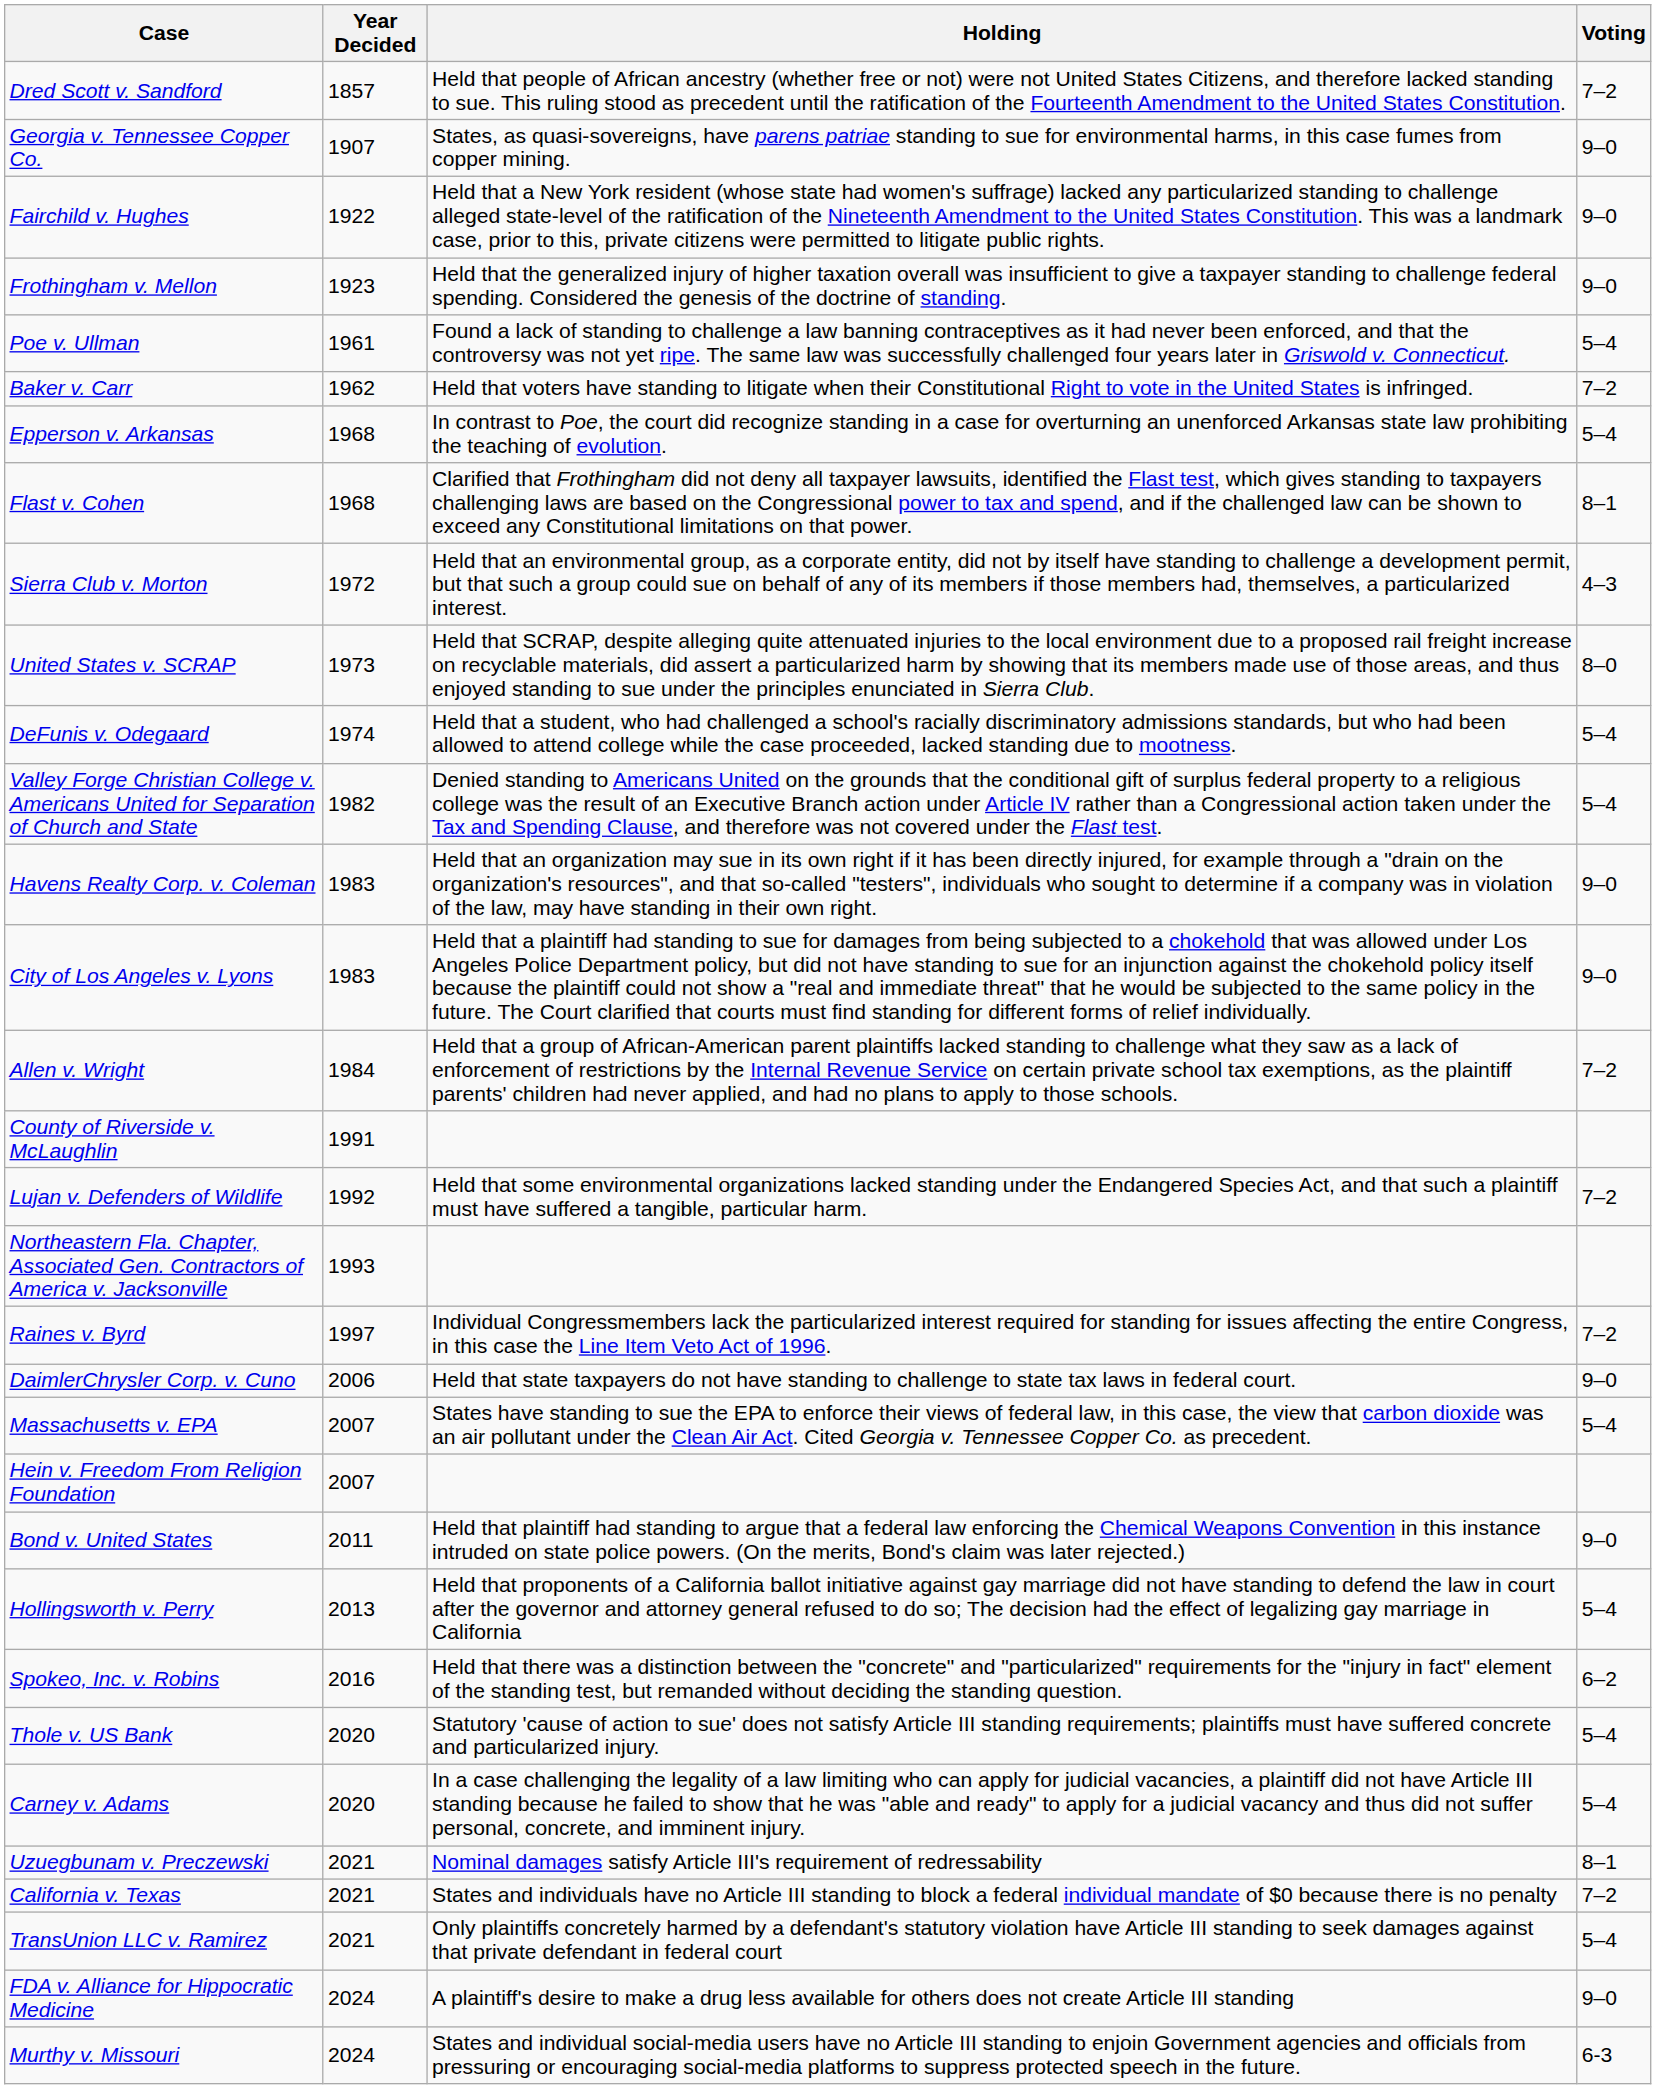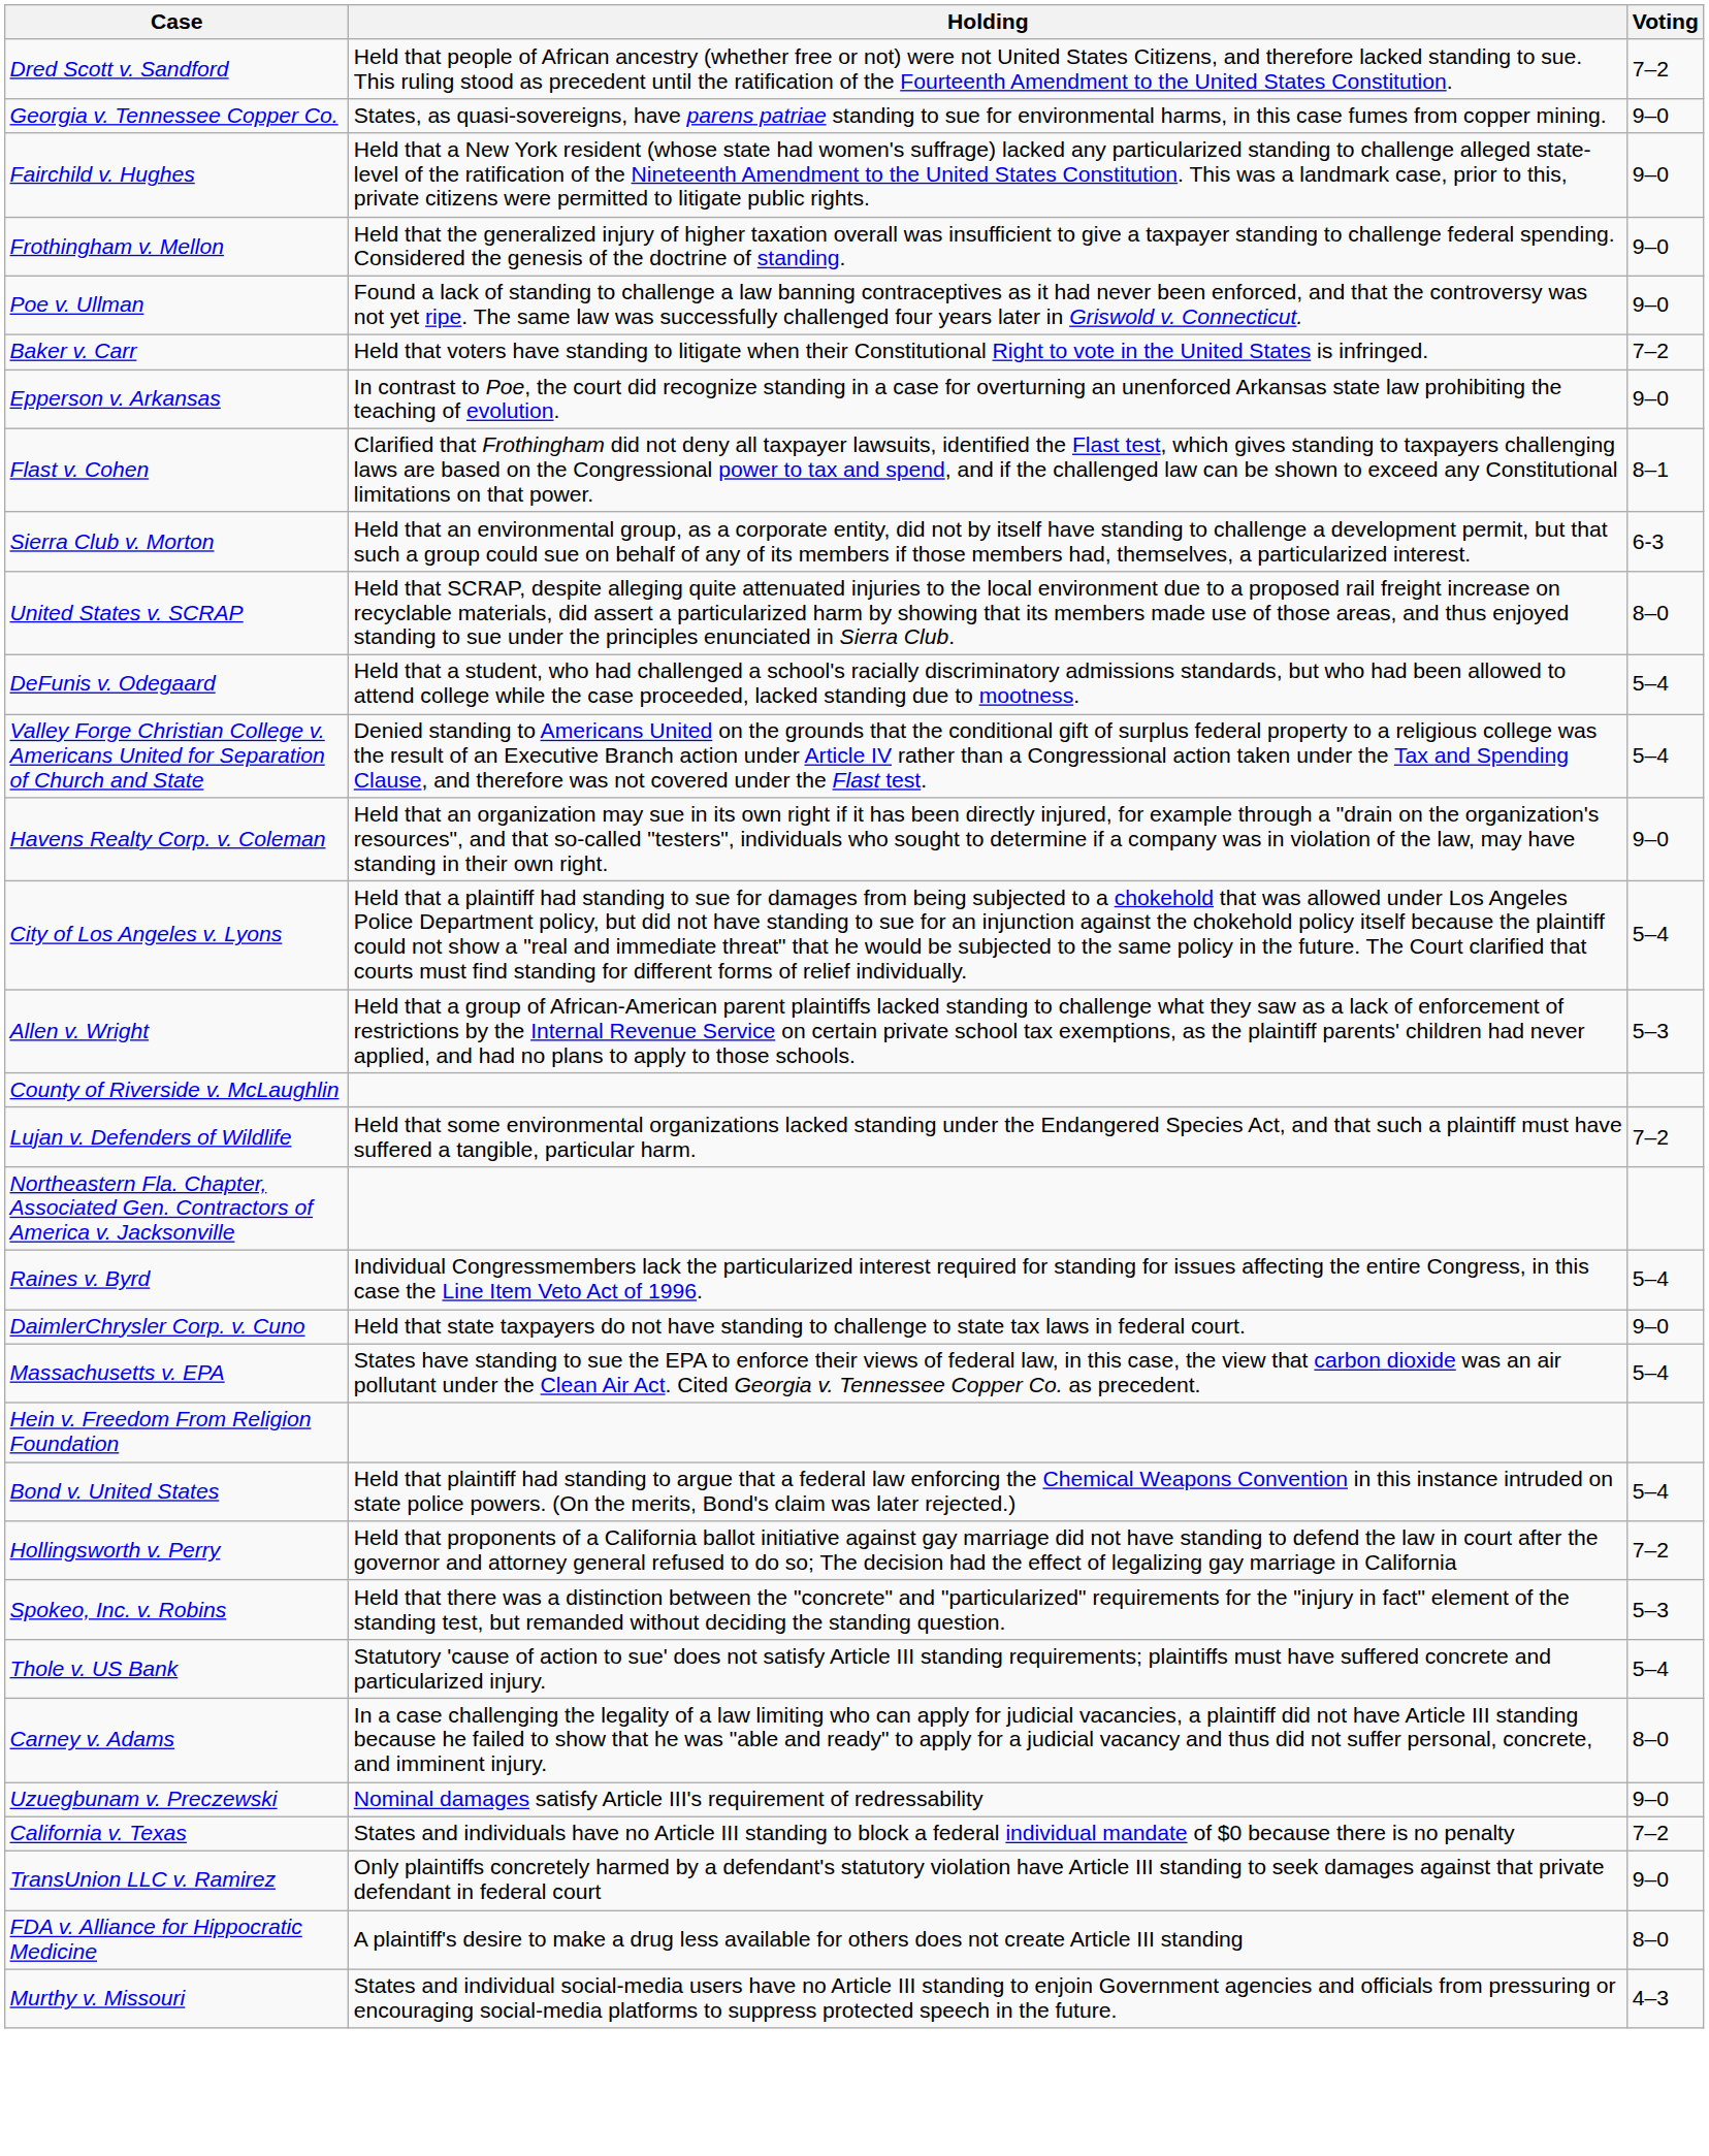 <table class="wikitable">
 <tr>
 <th>Case</th>
-<th>Year Decided</th>
 <th>Holding</th>
 <th>Voting</th>
 </tr>
 <tr>
 <td><em><a href='#'>Dred Scott v. Sandford</a></em></td>
-<td>1857</td>
 <td>Held that people of African ancestry (whether free or not) were not United States Citizens, and therefore lacked standing to sue. This ruling stood as precedent until the ratification of the <a href='#'>Fourteenth Amendment to the United States Constitution</a>.</td>
 <td>7–2</td>
 </tr>
 <tr>
 <td><em><a href='#'>Georgia v. Tennessee Copper Co.</a></em></td>
-<td>1907</td>
 <td>States, as quasi-sovereigns, have <em><a href='#'>parens patriae</a></em> standing to sue for environmental harms, in this case fumes from copper mining.</td>
 <td>9–0</td>
 </tr>
 <tr>
 <td><em><a href='#'>Fairchild v. Hughes</a></em></td>
-<td>1922</td>
 <td>Held that a New York resident (whose state had women's suffrage) lacked any particularized standing to challenge alleged state-level of the ratification of the <a href='#'>Nineteenth Amendment to the United States Constitution</a>. This was a landmark case, prior to this, private citizens were permitted to litigate public rights.</td>
 <td>9–0</td>
 </tr>
 <tr>
 <td><em><a href='#'>Frothingham v. Mellon</a></em></td>
-<td>1923</td>
 <td>Held that the generalized injury of higher taxation overall was insufficient to give a taxpayer standing to challenge federal spending. Considered the genesis of the doctrine of <a href='#'>standing</a>.</td>
 <td>9–0</td>
 </tr>
 <tr>
 <td><em><a href='#'>Poe v. Ullman</a></em></td>
-<td>1961</td>
 <td>Found a lack of standing to challenge a law banning contraceptives as it had never been enforced, and that the controversy was not yet <a href='#'>ripe</a>. The same law was successfully challenged four years later in <em><a href='#'>Griswold v. Connecticut</a>.</em></td>
-<td>5–4</td>
+<td>9–0</td>
 </tr>
 <tr>
 <td><em><a href='#'>Baker v. Carr</a></em></td>
-<td>1962</td>
 <td>Held that voters have standing to litigate when their Constitutional <a href='#'>Right to vote in the United States</a> is infringed.</td>
 <td>7–2</td>
 </tr>
 <tr>
 <td><em><a href='#'>Epperson v. Arkansas</a></em></td>
-<td>1968</td>
 <td>In contrast to <em>Poe</em>, the court did recognize standing in a case for overturning an unenforced Arkansas state law prohibiting the teaching of <a href='#'>evolution</a>.</td>
-<td>5–4</td>
+<td>9–0</td>
 </tr>
 <tr>
 <td><em><a href='#'>Flast v. Cohen</a></em></td>
-<td>1968</td>
 <td>Clarified that <em>Frothingham</em> did not deny all taxpayer lawsuits, identified the <a href='#'>Flast test</a>, which gives standing to taxpayers challenging laws are based on the Congressional <a href='#'>power to tax and spend</a>, and if the challenged law can be shown to exceed any Constitutional limitations on that power.</td>
 <td>8–1</td>
 </tr>
 <tr>
 <td><em><a href='#'>Sierra Club v. Morton</a></em></td>
-<td>1972</td>
 <td>Held that an environmental group, as a corporate entity, did not by itself have standing to challenge a development permit, but that such a group could sue on behalf of any of its members if those members had, themselves, a particularized interest.</td>
-<td>4–3</td>
+<td>6-3</td>
 </tr>
 <tr>
 <td><em><a href='#'>United States v. SCRAP</a></em></td>
-<td>1973</td>
 <td>Held that SCRAP, despite alleging quite attenuated injuries to the local environment due to a proposed rail freight increase on recyclable materials, did assert a particularized harm by showing that its members made use of those areas, and thus enjoyed standing to sue under the principles enunciated in <em>Sierra Club</em>.</td>
 <td>8–0</td>
 </tr>
 <tr>
 <td><em><a href='#'>DeFunis v. Odegaard</a></em></td>
-<td>1974</td>
 <td>Held that a student, who had challenged a school's racially discriminatory admissions standards, but who had been allowed to attend college while the case proceeded, lacked standing due to <a href='#'>mootness</a>.</td>
 <td>5–4</td>
 </tr>
 <tr>
 <td><em><a href='#'>Valley Forge Christian College v. Americans United for Separation of Church and State</a></em></td>
-<td>1982</td>
 <td>Denied standing to <a href='#'>Americans United</a> on the grounds that the conditional gift of surplus federal property to a religious college was the result of an Executive Branch action under <a href='#'>Article IV</a> rather than a Congressional action taken under the <a href='#'>Tax and Spending Clause</a>, and therefore was not covered under the <a href='#'><em>Flast</em> test</a>.</td>
 <td>5–4</td>
 </tr>
 <tr>
 <td><em><a href='#'>Havens Realty Corp. v. Coleman</a></em></td>
-<td>1983</td>
 <td>Held that an organization may sue in its own right if it has been directly injured, for example through a "drain on the organization's resources", and that so-called "testers", individuals who sought to determine if a company was in violation of the law, may have standing in their own right.</td>
 <td>9–0</td>
 </tr>
 <tr>
 <td><em><a href='#'>City of Los Angeles v. Lyons</a></em></td>
-<td>1983</td>
 <td>Held that a plaintiff had standing to sue for damages from being subjected to a <a href='#'>chokehold</a> that was allowed under Los Angeles Police Department policy, but did not have standing to sue for an injunction against the chokehold policy itself because the plaintiff could not show a "real and immediate threat" that he would be subjected to the same policy in the future. The Court clarified that courts must find standing for different forms of relief individually.</td>
-<td>9–0</td>
+<td>5–4</td>
 </tr>
 <tr>
 <td><em><a href='#'>Allen v. Wright</a></em></td>
-<td>1984</td>
 <td>Held that a group of African-American parent plaintiffs lacked standing to challenge what they saw as a lack of enforcement of restrictions by the <a href='#'>Internal Revenue Service</a> on certain private school tax exemptions, as the plaintiff parents' children had never applied, and had no plans to apply to those schools.</td>
-<td>7–2</td>
+<td>5–3</td>
 </tr>
 <tr>
 <td><em><a href='#'>County of Riverside v. McLaughlin</a></em></td>
-<td>1991</td>
 <td></td>
 <td></td>
 </tr>
 <tr>
 <td><em><a href='#'>Lujan v. Defenders of Wildlife</a></em></td>
-<td>1992</td>
 <td>Held that some environmental organizations lacked standing under the Endangered Species Act, and that such a plaintiff must have suffered a tangible, particular harm.</td>
 <td>7–2</td>
 </tr>
 <tr>
 <td><em><a href='#'>Northeastern Fla. Chapter, Associated Gen. Contractors of America v. Jacksonville</a></em></td>
-<td>1993</td>
 <td></td>
 <td></td>
 </tr>
 <tr>
 <td><em><a href='#'>Raines v. Byrd</a></em></td>
-<td>1997</td>
 <td>Individual Congressmembers lack the particularized interest required for standing for issues affecting the entire Congress, in this case the <a href='#'>Line Item Veto Act of 1996</a>.</td>
-<td>7–2</td>
+<td>5–4</td>
 </tr>
 <tr>
 <td><em><a href='#'>DaimlerChrysler Corp. v. Cuno</a></em></td>
-<td>2006</td>
 <td>Held that state taxpayers do not have standing to challenge to state tax laws in federal court.</td>
 <td>9–0</td>
 </tr>
 <tr>
 <td><em><a href='#'>Massachusetts v. EPA</a></em></td>
-<td>2007</td>
 <td>States have standing to sue the EPA to enforce their views of federal law, in this case, the view that <a href='#'>carbon dioxide</a> was an air pollutant under the <a href='#'>Clean Air Act</a>. Cited <em>Georgia v. Tennessee Copper Co.</em> as precedent.</td>
 <td>5–4</td>
 </tr>
 <tr>
 <td><em><a href='#'>Hein v. Freedom From Religion Foundation</a></em></td>
-<td>2007</td>
 <td></td>
 <td></td>
 </tr>
 <tr>
 <td><em><a href='#'>Bond v. United States</a></em></td>
-<td>2011</td>
 <td>Held that plaintiff had standing to argue that a federal law enforcing the <a href='#'>Chemical Weapons Convention</a> in this instance intruded on state police powers. (On the merits, Bond's claim was later rejected.)</td>
-<td>9–0</td>
+<td>5–4</td>
 </tr>
 <tr>
 <td><em><a href='#'>Hollingsworth v. Perry</a></em></td>
-<td>2013</td>
 <td>Held that proponents of a California ballot initiative against gay marriage did not have standing to defend the law in court after the governor and attorney general refused to do so; The decision had the effect of legalizing gay marriage in California</td>
-<td>5–4</td>
+<td>7–2</td>
 </tr>
 <tr>
 <td><em><a href='#'>Spokeo, Inc. v. Robins</a></em></td>
-<td>2016</td>
 <td>Held that there was a distinction between the "concrete" and "particularized" requirements for the "injury in fact" element of the standing test, but remanded without deciding the standing question.</td>
-<td>6–2</td>
+<td>5–3</td>
 </tr>
 <tr>
 <td><em><a href='#'>Thole v. US Bank</a></em></td>
-<td>2020</td>
 <td>Statutory 'cause of action to sue' does not satisfy Article III standing requirements; plaintiffs must have suffered concrete and particularized injury.</td>
 <td>5–4</td>
 </tr>
 <tr>
 <td><em><a href='#'>Carney v. Adams</a></em></td>
-<td>2020</td>
 <td>In a case challenging the legality of a law limiting who can apply for judicial vacancies, a plaintiff did not have Article III standing because he failed to show that he was "able and ready" to apply for a judicial vacancy and thus did not suffer personal, concrete, and imminent injury.</td>
-<td>5–4</td>
+<td>8–0</td>
 </tr>
 <tr>
 <td><em><a href='#'>Uzuegbunam v. Preczewski</a></em></td>
-<td>2021</td>
 <td><a href='#'>Nominal damages</a> satisfy Article III's requirement of redressability</td>
-<td>8–1</td>
+<td>9–0</td>
 </tr>
 <tr>
 <td><em><a href='#'>California v. Texas</a></em></td>
-<td>2021</td>
 <td>States and individuals have no Article III standing to block a federal <a href='#'>individual mandate</a> of $0 because there is no penalty</td>
 <td>7–2</td>
 </tr>
 <tr>
 <td><em><a href='#'>TransUnion LLC v. Ramirez</a></em></td>
-<td>2021</td>
 <td>Only plaintiffs concretely harmed by a defendant's statutory violation have Article III standing to seek damages against that private defendant in federal court</td>
-<td>5–4</td>
+<td>9–0</td>
 </tr>
 <tr>
 <td><em><a href='#'>FDA v. Alliance for Hippocratic Medicine</a></em></td>
-<td>2024</td>
 <td>A plaintiff's desire to make a drug less available for others does not create Article III standing</td>
-<td>9–0</td>
+<td>8–0</td>
 </tr>
 <tr>
 <td><em><a href='#'>Murthy v. Missouri</a></em></td>
-<td>2024</td>
 <td>States and individual social-media users have no Article III standing to enjoin Government agencies and officials from pressuring or encouraging social-media platforms to suppress protected speech in the future.</td>
-<td>6-3</td>
+<td>4–3</td>
 </tr>
 </table>
